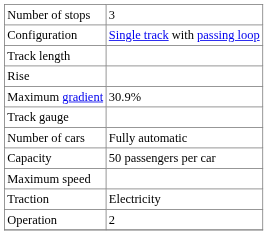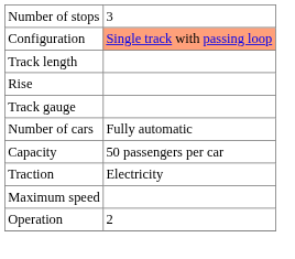 <table border="1" cellspacing="0" cellpadding="3" style="border-collapse:collapse; font-size:95%; margin-right:10px; margin-bottom:5px;">
 <tr>
 <td>Number of stops</td>
 <td>3</td>
 </tr>
 <tr>
 <td>Configuration</td>
-<td><a href='#'>Single track</a> with <a href='#'>passing loop</a></td>
+<td style="background: lightsalmon;"><a href='#'>Single track</a> with <a href='#'>passing loop</a></td>
 </tr>
 <tr>
 <td>Track length</td>
 <td></td>
 </tr>
 <tr>
 <td>Rise</td>
 <td></td>
-</tr>
-<tr>
-<td>Maximum <a href='#'>gradient</a></td>
-<td>30.9%</td>
 </tr>
 <tr>
 <td>Track gauge</td>
 <td></td>
 </tr>
 <tr>
 <td>Number of cars</td>
 <td>Fully automatic</td>
 </tr>
 <tr>
 <td>Capacity</td>
 <td>50 passengers per car</td>
 </tr>
 <tr>
+<td>Traction</td>
+<td>Electricity</td>
+</tr>
+<tr>
 <td>Maximum speed</td>
 <td></td>
-</tr>
-<tr>
-<td>Traction</td>
-<td>Electricity</td>
 </tr>
 <tr>
 <td>Operation</td>
 <td>2</td>
 </tr>
 <tr>
 </tr>
 </table>
